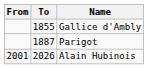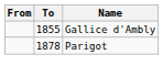 <table class="wikitable">
 <tr>
 <th>From</th>
 <th>To</th>
 <th>Name</th>
 </tr>
 <tr>
 <td></td>
 <td>1855</td>
 <td>Gallice d'Ambly</td>
 </tr>
 <tr>
 <td></td>
-<td>1887</td>
+<td>1878</td>
 <td>Parigot</td>
 </tr>
-<tr>
-<td>2001</td>
-<td>2026</td>
-<td>Alain Hubinois</td>
-</tr>
 </table>
